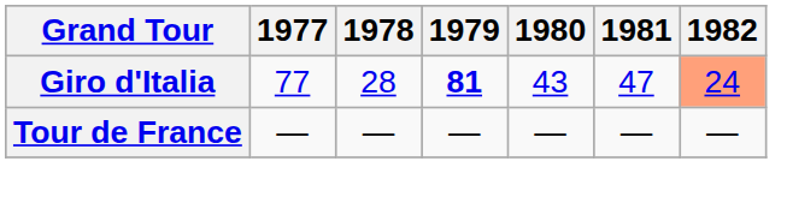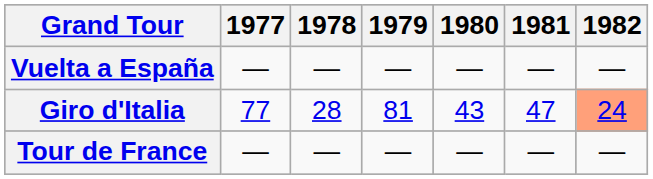 <table class="wikitable plainrowheaders">
 <tr>
 <th scope="col"><a href='#'>Grand Tour</a></th>
 <th scope="col">1977</th>
 <th scope="col">1978</th>
 <th scope="col">1979</th>
 <th scope="col">1980</th>
 <th scope="col">1981</th>
 <th scope="col">1982</th>
 </tr>
 <tr style="text-align:center;">
+<th scope="row"> <a href='#'>Vuelta a España</a></th>
+<td>—</td>
+<td>—</td>
+<td>—</td>
+<td>—</td>
+<td>—</td>
+<td>—</td>
+</tr>
+<tr style="text-align:center;">
 <th scope="row"> <a href='#'>Giro d'Italia</a></th>
 <td><a href='#'>77</a></td>
 <td><a href='#'>28</a></td>
-<td><strong><a href='#'>81</a></strong></td>
+<td><a href='#'>81</a></td>
 <td><a href='#'>43</a></td>
 <td><a href='#'>47</a></td>
 <td style="background: lightsalmon;"><a href='#'>24</a></td>
 </tr>
 <tr style="text-align:center;">
 <th scope="row"> <a href='#'>Tour de France</a></th>
 <td>—</td>
 <td>—</td>
 <td>—</td>
 <td>—</td>
 <td>—</td>
 <td>—</td>
 </tr>
 </table>
